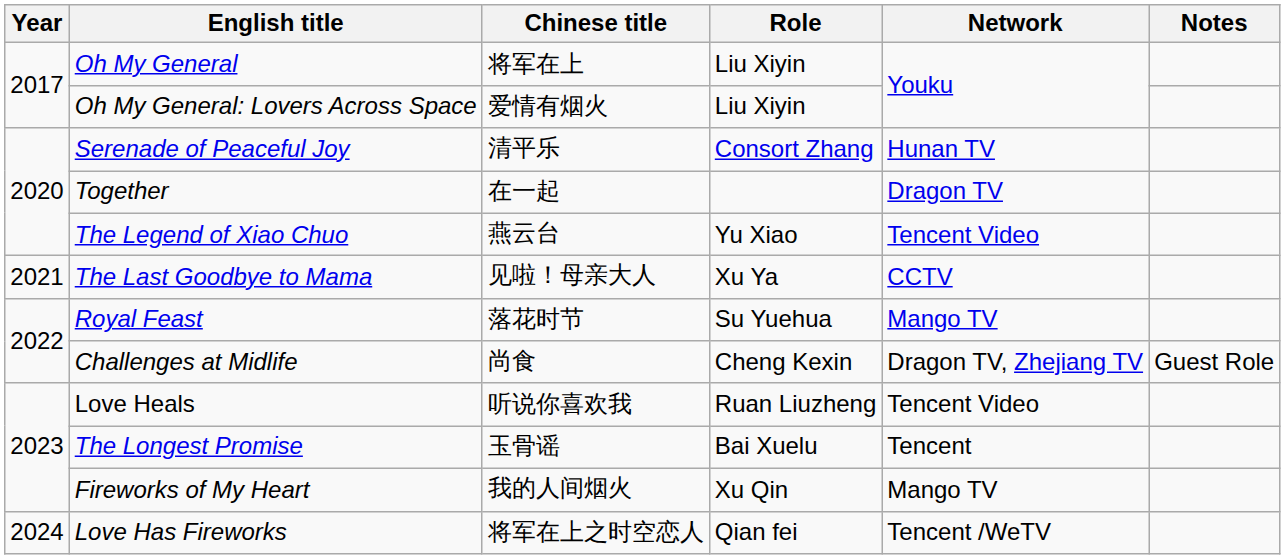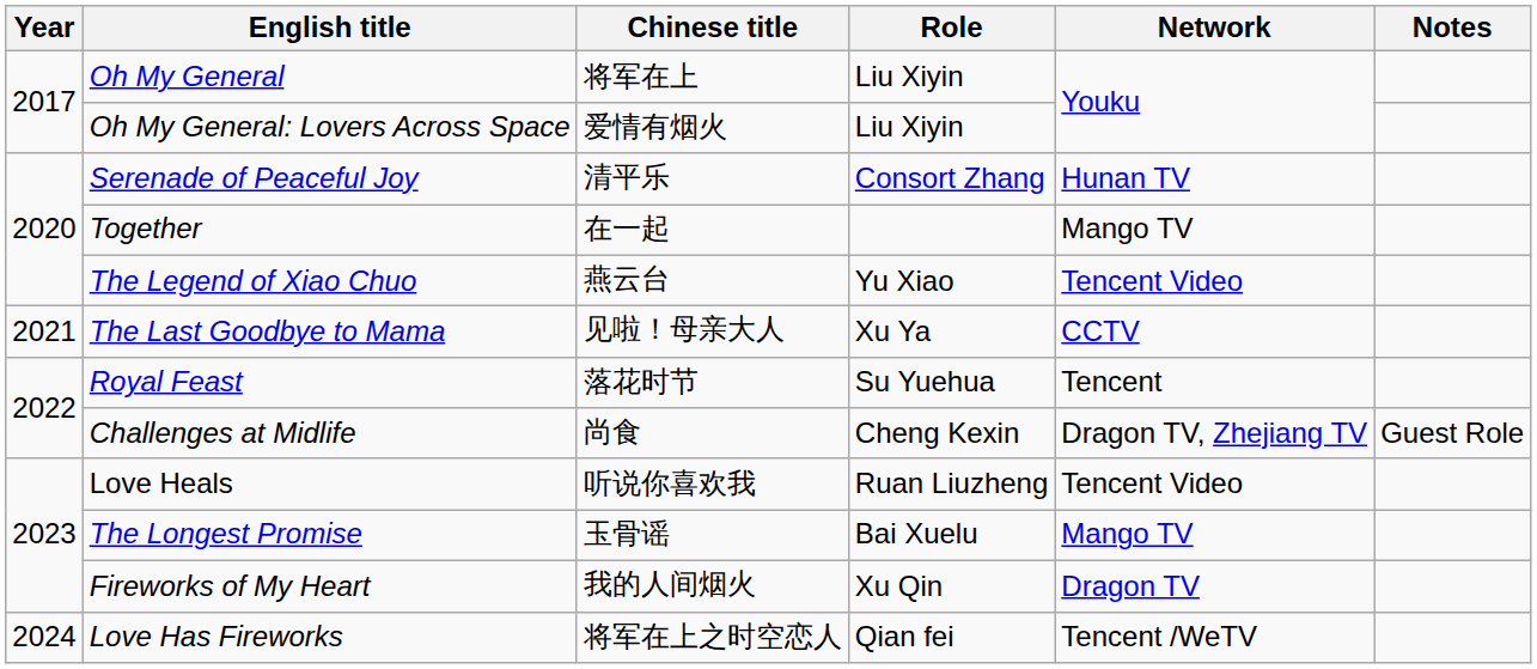 <table class="wikitable">
 <tr>
 <th>Year</th>
 <th>English title</th>
 <th>Chinese title</th>
 <th>Role</th>
 <th>Network</th>
 <th>Notes</th>
 </tr>
 <tr>
 <td rowspan=2>2017</td>
 <td><em><a href='#'>Oh My General</a></em></td>
 <td>将军在上</td>
 <td>Liu Xiyin</td>
 <td rowspan=2><a href='#'>Youku</a></td>
 <td></td>
 </tr>
 <tr>
 <td><em>Oh My General: Lovers Across Space </em></td>
 <td>爱情有烟火</td>
 <td>Liu Xiyin</td>
 <td></td>
 </tr>
 <tr>
 <td rowspan="3">2020</td>
 <td><em><a href='#'>Serenade of Peaceful Joy</a></em></td>
 <td>清平乐</td>
 <td><a href='#'>Consort Zhang</a></td>
 <td><a href='#'>Hunan TV</a></td>
 <td></td>
 </tr>
 <tr>
 <td><em>Together</em></td>
 <td>在一起</td>
 <td></td>
-<td><a href='#'>Dragon TV</a></td>
+<td>Mango TV</td>
 <td></td>
 </tr>
 <tr>
 <td><em><a href='#'>The Legend of Xiao Chuo</a></em></td>
 <td>燕云台</td>
 <td>Yu Xiao</td>
 <td><a href='#'>Tencent Video</a></td>
 </tr>
 <tr>
 <td>2021</td>
 <td><em><a href='#'>The Last Goodbye to Mama</a></em></td>
 <td>见啦！母亲大人</td>
 <td>Xu Ya</td>
 <td><a href='#'>CCTV</a></td>
 <td></td>
 </tr>
 <tr>
 <td rowspan="2">2022</td>
 <td><em><a href='#'>Royal Feast</a></em></td>
 <td>落花时节</td>
 <td>Su Yuehua</td>
-<td><a href='#'>Mango TV</a></td>
+<td>Tencent</td>
 <td></td>
 </tr>
 <tr>
 <td><em>Challenges at Midlife</em></td>
 <td>尚食</td>
 <td>Cheng Kexin</td>
 <td>Dragon TV, <a href='#'>Zhejiang TV</a></td>
 <td>Guest Role</td>
 </tr>
 <tr>
 <td rowspan="3">2023</td>
 <td>Love Heals</td>
 <td>听说你喜欢我</td>
 <td>Ruan Liuzheng</td>
 <td>Tencent Video</td>
 <td></td>
 </tr>
 <tr>
 <td><em><a href='#'>The Longest Promise</a></em></td>
 <td>玉骨谣</td>
 <td>Bai Xuelu</td>
-<td>Tencent</td>
+<td><a href='#'>Mango TV</a></td>
 <td></td>
 </tr>
 <tr>
 <td><em>Fireworks of My Heart</em></td>
 <td>我的人间烟火</td>
 <td>Xu Qin</td>
-<td>Mango TV</td>
+<td><a href='#'>Dragon TV</a></td>
 <td></td>
 </tr>
 <tr>
 <td>2024</td>
 <td><em>Love Has Fireworks</em></td>
 <td>将军在上之时空恋人</td>
 <td>Qian fei</td>
 <td>Tencent /WeTV</td>
 <td></td>
 </tr>
 </table>
